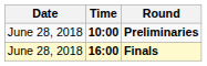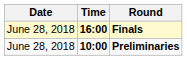 <table class="wikitable">
 <tr>
 <th>Date</th>
 <th>Time</th>
 <th>Round</th>
 </tr>
+<tr style="background:lemonchiffon">
+<td>June 28, 2018</td>
+<td><strong>16:00</strong></td>
+<td><strong>Finals</strong></td>
+</tr>
 <tr>
 <td>June 28, 2018</td>
 <td><strong>10:00</strong></td>
 <td><strong>Preliminaries</strong></td>
 </tr>
-<tr style="background:lemonchiffon">
-<td>June 28, 2018</td>
-<td><strong>16:00</strong></td>
-<td><strong>Finals</strong></td>
-</tr>
 </table>
